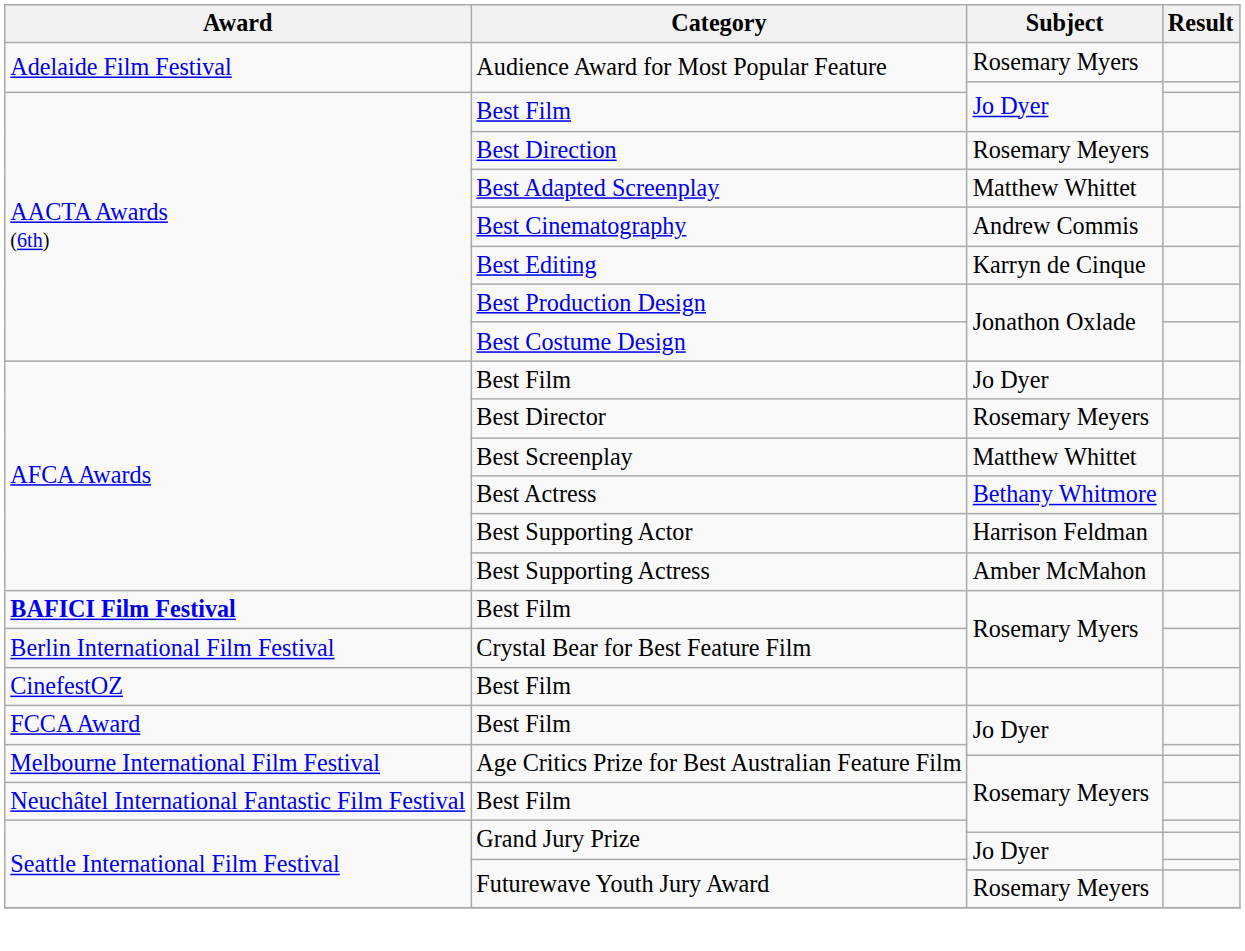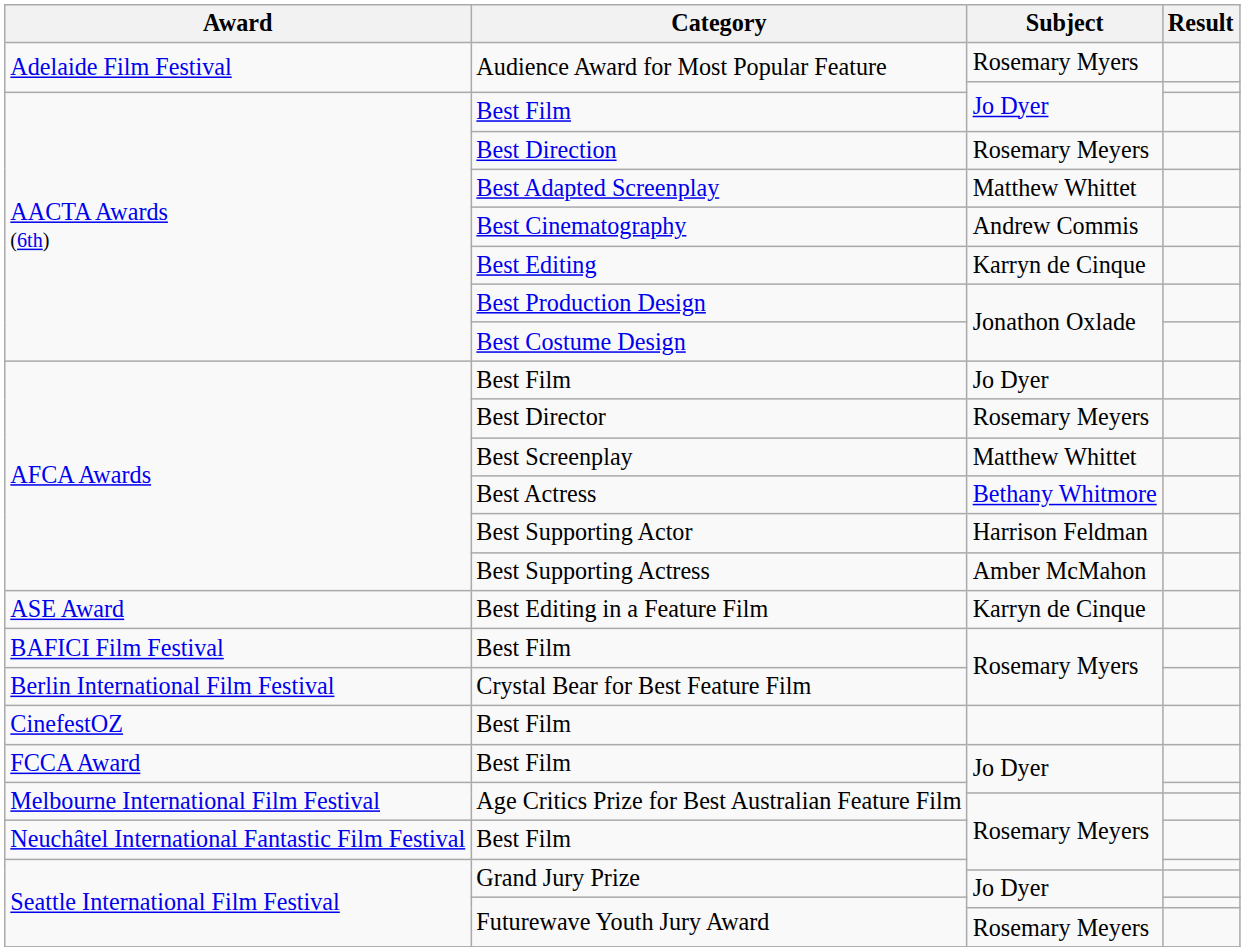 <table class="wikitable">
 <tr>
 <th>Award</th>
 <th>Category</th>
 <th>Subject</th>
 <th>Result</th>
 </tr>
 <tr>
 <td rowspan=2><a href='#'>Adelaide Film Festival</a></td>
 <td rowspan=2>Audience Award for Most Popular Feature</td>
 <td>Rosemary Myers</td>
 <td></td>
 </tr>
 <tr>
 <td rowspan=2><a href='#'>Jo Dyer</a></td>
 <td></td>
 </tr>
 <tr>
 <td rowspan=7><a href='#'>AACTA Awards</a><br><small>(<a href='#'>6th</a>)</small></td>
 <td><a href='#'>Best Film</a></td>
 <td></td>
 </tr>
 <tr>
 <td><a href='#'>Best Direction</a></td>
 <td>Rosemary Meyers</td>
 <td></td>
 </tr>
 <tr>
 <td><a href='#'>Best Adapted Screenplay</a></td>
 <td>Matthew Whittet</td>
 <td></td>
 </tr>
 <tr>
 <td><a href='#'>Best Cinematography</a></td>
 <td>Andrew Commis</td>
 <td></td>
 </tr>
 <tr>
 <td><a href='#'>Best Editing</a></td>
 <td>Karryn de Cinque</td>
 <td></td>
 </tr>
 <tr>
 <td><a href='#'>Best Production Design</a></td>
 <td rowspan="2">Jonathon Oxlade</td>
 <td></td>
 </tr>
 <tr>
 <td><a href='#'>Best Costume Design</a></td>
 <td></td>
 </tr>
 <tr>
 <td rowspan=6><a href='#'>AFCA Awards</a></td>
 <td>Best Film</td>
 <td>Jo Dyer</td>
 <td></td>
 </tr>
 <tr>
 <td>Best Director</td>
 <td>Rosemary Meyers</td>
 <td></td>
 </tr>
 <tr>
 <td>Best Screenplay</td>
 <td>Matthew Whittet</td>
 <td></td>
 </tr>
 <tr>
 <td>Best Actress</td>
 <td><a href='#'>Bethany Whitmore</a></td>
 <td></td>
 </tr>
 <tr>
 <td>Best Supporting Actor</td>
 <td>Harrison Feldman</td>
 <td></td>
 </tr>
 <tr>
 <td>Best Supporting Actress</td>
 <td>Amber McMahon</td>
 <td></td>
 </tr>
 <tr>
-<td><strong><a href='#'>BAFICI Film Festival</a></strong></td>
+<td><a href='#'>ASE Award</a></td>
+<td>Best Editing in a Feature Film</td>
+<td>Karryn de Cinque</td>
+<td></td>
+</tr>
+<tr>
+<td><a href='#'>BAFICI Film Festival</a></td>
 <td>Best Film</td>
 <td rowspan=2>Rosemary Myers</td>
 <td></td>
 </tr>
 <tr>
 <td><a href='#'>Berlin International Film Festival</a></td>
 <td>Crystal Bear for Best Feature Film</td>
 <td></td>
 </tr>
 <tr>
 <td><a href='#'>CinefestOZ</a></td>
 <td>Best Film</td>
 <td></td>
 <td></td>
 </tr>
 <tr>
 <td><a href='#'>FCCA Award</a></td>
 <td>Best Film</td>
 <td rowspan=2>Jo Dyer</td>
 <td></td>
 </tr>
 <tr>
 <td rowspan=2><a href='#'>Melbourne International Film Festival</a></td>
 <td rowspan=2>Age Critics Prize for Best Australian Feature Film</td>
 <td></td>
 </tr>
 <tr>
 <td rowspan=3>Rosemary Meyers</td>
 <td></td>
 </tr>
 <tr>
 <td><a href='#'>Neuchâtel International Fantastic Film Festival</a></td>
 <td>Best Film</td>
 <td></td>
 </tr>
 <tr>
 <td rowspan=4><a href='#'>Seattle International Film Festival</a></td>
 <td rowspan=2>Grand Jury Prize</td>
 <td></td>
 </tr>
 <tr>
 <td rowspan=2>Jo Dyer</td>
 <td></td>
 </tr>
 <tr>
 <td rowspan=2>Futurewave Youth Jury Award</td>
 <td></td>
 </tr>
 <tr>
 <td>Rosemary Meyers</td>
 <td></td>
 </tr>
 <tr>
 </tr>
 </table>
